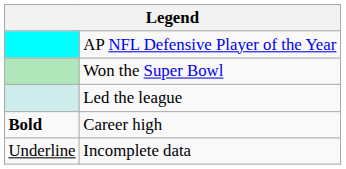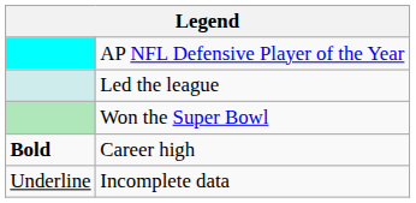 <table class="wikitable">
 <tr>
 <th colspan="2">Legend</th>
 </tr>
 <tr>
 <td style="background:#00ffff; width:3em;"></td>
 <td>AP <a href='#'>NFL Defensive Player of the Year</a></td>
 </tr>
 <tr>
+<td style="background:#cfecec; width:3em;"></td>
+<td>Led the league</td>
+</tr>
+<tr>
 <td style="background:#afe6ba; width:3em;"></td>
 <td>Won the <a href='#'>Super Bowl</a></td>
-</tr>
-<tr>
-<td style="background:#cfecec; width:3em;"></td>
-<td>Led the league</td>
 </tr>
 <tr>
 <td style="width:3em;"><strong>Bold</strong></td>
 <td>Career high</td>
 </tr>
 <tr>
 <td style="width:3em;"><u>Underline</u></td>
 <td>Incomplete data</td>
 </tr>
 </table>
